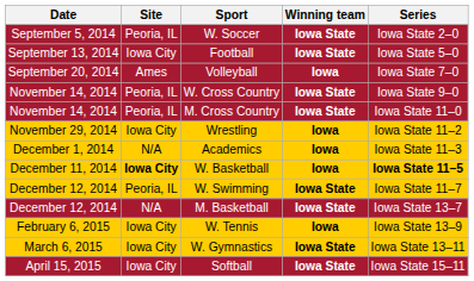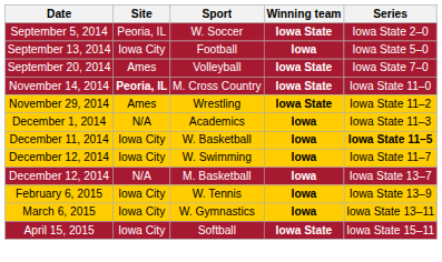 <table class="wikitable">
 <tr>
 <th>Date</th>
 <th>Site</th>
 <th>Sport</th>
 <th>Winning team</th>
 <th>Series</th>
 </tr>
 <tr align=center style="background: #A71930; color:white;">
 <td>September 5, 2014</td>
 <td>Peoria, IL</td>
 <td>W. Soccer</td>
 <td><strong>Iowa State</strong></td>
 <td>Iowa State 2–0</td>
 </tr>
 <tr align=center style="background: #A71930; color:white;">
 <td>September 13, 2014</td>
 <td>Iowa City</td>
 <td>Football</td>
-<td><strong>Iowa State</strong></td>
+<td><strong>Iowa</strong></td>
 <td>Iowa State 5–0</td>
 </tr>
 <tr align=center style="background: #A71930; color:white;">
 <td>September 20, 2014</td>
 <td>Ames</td>
 <td>Volleyball</td>
-<td><strong>Iowa</strong></td>
+<td><strong>Iowa State</strong></td>
 <td>Iowa State 7–0</td>
 </tr>
 <tr align=center style="background: #A71930; color:white;">
 <td>November 14, 2014</td>
-<td>Peoria, IL</td>
-<td>W. Cross Country</td>
-<td><strong>Iowa State</strong></td>
-<td>Iowa State 9–0</td>
-</tr>
-<tr align=center style="background: #A71930; color:white;">
-<td>November 14, 2014</td>
-<td>Peoria, IL</td>
+<td><strong>Peoria, IL</strong></td>
 <td>M. Cross Country</td>
 <td><strong>Iowa State</strong></td>
 <td>Iowa State 11–0</td>
 </tr>
 <tr align=center style="background: #FFCD00;color:black;">
 <td>November 29, 2014</td>
-<td>Iowa City</td>
+<td>Ames</td>
 <td>Wrestling</td>
-<td><strong>Iowa</strong></td>
+<td><strong>Iowa State</strong></td>
 <td>Iowa State 11–2</td>
 </tr>
 <tr align=center style="background: #FFCD00;color:black;">
 <td>December 1, 2014</td>
 <td>N/A</td>
 <td>Academics</td>
 <td><strong>Iowa</strong></td>
 <td>Iowa State 11–3</td>
 </tr>
 <tr align=center style="background: #FFCD00;color:black;">
 <td>December 11, 2014</td>
-<td><strong>Iowa City</strong></td>
+<td>Iowa City</td>
 <td>W. Basketball</td>
 <td><strong>Iowa</strong></td>
 <td><strong>Iowa State 11–5</strong></td>
 </tr>
 <tr align=center style="background: #FFCD00;color:black;">
 <td>December 12, 2014</td>
-<td>Peoria, IL</td>
+<td>Iowa City</td>
 <td>W. Swimming</td>
-<td><strong>Iowa State</strong></td>
+<td><strong>Iowa</strong></td>
 <td>Iowa State 11–7</td>
 </tr>
 <tr align=center style="background: #A71930; color:white;">
 <td>December 12, 2014</td>
 <td>N/A</td>
 <td>M. Basketball</td>
-<td><strong>Iowa State</strong></td>
+<td><strong>Iowa</strong></td>
 <td>Iowa State 13–7</td>
 </tr>
 <tr align=center style="background: #FFCD00;color:black;">
 <td>February 6, 2015</td>
 <td>Iowa City</td>
 <td>W. Tennis</td>
 <td><strong>Iowa</strong></td>
 <td>Iowa State 13–9</td>
 </tr>
 <tr align=center style="background: #FFCD00;color:black;">
 <td>March 6, 2015</td>
 <td>Iowa City</td>
 <td>W. Gymnastics</td>
-<td><strong>Iowa State</strong></td>
+<td><strong>Iowa</strong></td>
 <td>Iowa State 13–11</td>
 </tr>
 <tr align=center style="background: #A71930; color:white;">
 <td>April 15, 2015</td>
 <td>Iowa City</td>
 <td>Softball</td>
 <td><strong>Iowa State</strong></td>
 <td>Iowa State 15–11</td>
 </tr>
 </table>
